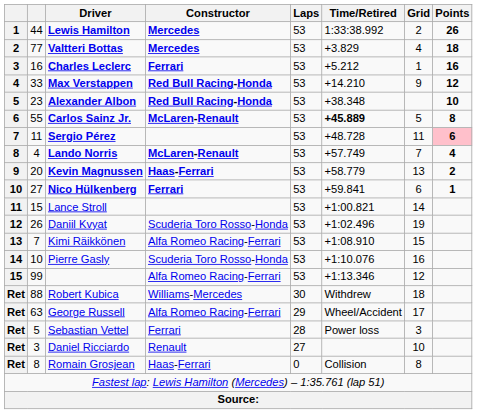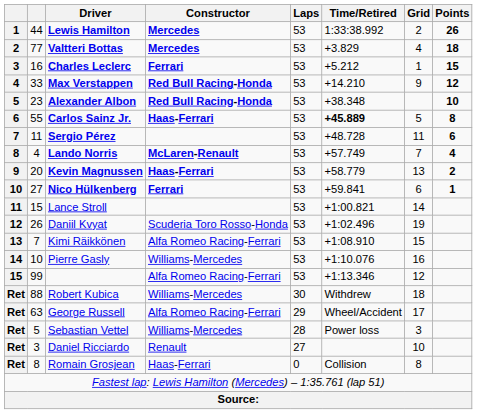 <table class="wikitable sortable" style="font-size: 85%;">
 <tr>
 <th></th>
 <th></th>
 <th>Driver</th>
 <th>Constructor</th>
 <th class="unsortable">Laps</th>
 <th class="unsortable">Time/Retired</th>
 <th>Grid</th>
 <th>Points</th>
 </tr>
 <tr>
 <th>1</th>
 <td align="center">44</td>
 <td data-sort-value="HAM"><strong> <a href='#'>Lewis Hamilton</a></strong></td>
 <td><strong><a href='#'>Mercedes</a></strong></td>
 <td>53</td>
 <td>1:33:38.992</td>
 <td align="center">2</td>
 <td align="center"><strong>26</strong></td>
 </tr>
 <tr>
 <th>2</th>
 <td align="center">77</td>
 <td data-sort-value="BOT"><strong> <a href='#'>Valtteri Bottas</a></strong></td>
 <td><strong><a href='#'>Mercedes</a></strong></td>
 <td>53</td>
 <td>+3.829</td>
 <td align="center">4</td>
 <td align="center"><strong>18</strong></td>
 </tr>
 <tr>
 <th>3</th>
 <td align="center">16</td>
 <td data-sort-value="LEC"><strong> <a href='#'>Charles Leclerc</a></strong></td>
 <td><strong><a href='#'>Ferrari</a></strong></td>
 <td>53</td>
 <td>+5.212</td>
 <td align="center">1</td>
-<td align="center"><strong>16</strong></td>
+<td align="center"><strong>15</strong></td>
 </tr>
 <tr>
 <th>4</th>
 <td align="center">33</td>
 <td data-sort-value="VER"><strong> <a href='#'>Max Verstappen</a></strong></td>
 <td><strong><a href='#'>Red Bull Racing</a>-<a href='#'>Honda</a></strong></td>
 <td>53</td>
 <td>+14.210</td>
 <td align="center">9</td>
 <td align="center"><strong>12</strong></td>
 </tr>
 <tr>
 <th>5</th>
 <td align="center">23</td>
 <td data-sort-value="ALB"><strong> <a href='#'>Alexander Albon</a></strong></td>
 <td><strong><a href='#'>Red Bull Racing</a>-<a href='#'>Honda</a></strong></td>
 <td>53</td>
 <td>+38.348</td>
 <td align="center"></td>
 <td align="center"><strong>10</strong></td>
 </tr>
 <tr>
 <th>6</th>
 <td align="center">55</td>
 <td data-sort-value="SAI"><strong> <a href='#'>Carlos Sainz Jr.</a></strong></td>
-<td><strong><a href='#'>McLaren</a>-<a href='#'>Renault</a></strong></td>
+<td><strong><a href='#'>Haas</a>-<a href='#'>Ferrari</a></strong></td>
 <td>53</td>
 <td><strong>+45.889</strong></td>
 <td align="center">5</td>
 <td align="center"><strong>8</strong></td>
 </tr>
 <tr>
 <th>7</th>
 <td align="center">11</td>
 <td data-sort-value="PER"><strong> <a href='#'>Sergio Pérez</a></strong></td>
 <td><strong></strong></td>
 <td>53</td>
 <td>+48.728</td>
 <td align="center">11</td>
-<td align="center" style="background: pink;"><strong>6</strong></td>
+<td align="center"><strong>6</strong></td>
 </tr>
 <tr>
 <th>8</th>
 <td align="center">4</td>
 <td data-sort-value="NOR"><strong> <a href='#'>Lando Norris</a></strong></td>
 <td><strong><a href='#'>McLaren</a>-<a href='#'>Renault</a></strong></td>
 <td>53</td>
 <td>+57.749</td>
 <td align="center">7</td>
 <td align="center"><strong>4</strong></td>
 </tr>
 <tr>
 <th>9</th>
 <td align="center">20</td>
 <td data-sort-value="MAG"><strong> <a href='#'>Kevin Magnussen</a></strong></td>
 <td><strong><a href='#'>Haas</a>-<a href='#'>Ferrari</a></strong></td>
 <td>53</td>
 <td>+58.779</td>
 <td align="center">13</td>
 <td align="center"><strong>2</strong></td>
 </tr>
 <tr>
 <th>10</th>
 <td align="center">27</td>
 <td data-sort-value="HUL"><strong> <a href='#'>Nico Hülkenberg</a></strong></td>
 <td><strong><a href='#'>Ferrari</a></strong></td>
 <td>53</td>
 <td>+59.841</td>
 <td align="center">6</td>
 <td align="center"><strong>1</strong></td>
 </tr>
 <tr>
 <th>11</th>
 <td align="center">15</td>
 <td data-sort-value="STR"> <a href='#'>Lance Stroll</a></td>
 <td></td>
 <td>53</td>
 <td>+1:00.821</td>
 <td align="center">14</td>
 <td></td>
 </tr>
 <tr>
 <th>12</th>
 <td align="center">26</td>
 <td data-sort-value="KVY"> <a href='#'>Daniil Kvyat</a></td>
 <td><a href='#'>Scuderia Toro Rosso</a>-<a href='#'>Honda</a></td>
 <td>53</td>
 <td>+1:02.496</td>
 <td align="center">19</td>
 <td></td>
 </tr>
 <tr>
 <th>13</th>
 <td align="center">7</td>
 <td data-sort-value="RAI"> <a href='#'>Kimi Räikkönen</a></td>
 <td><a href='#'>Alfa Romeo Racing</a>-<a href='#'>Ferrari</a></td>
 <td>53</td>
 <td>+1:08.910</td>
 <td align="center">15</td>
 <td></td>
 </tr>
 <tr>
 <th>14</th>
 <td align="center">10</td>
 <td data-sort-value="GAS"> <a href='#'>Pierre Gasly</a></td>
-<td><a href='#'>Scuderia Toro Rosso</a>-<a href='#'>Honda</a></td>
+<td><a href='#'>Williams</a>-<a href='#'>Mercedes</a></td>
 <td>53</td>
 <td>+1:10.076</td>
 <td align="center">16</td>
 <td></td>
 </tr>
 <tr>
 <th>15</th>
 <td align="center">99</td>
 <td data-sort-value="GIO"></td>
 <td><a href='#'>Alfa Romeo Racing</a>-<a href='#'>Ferrari</a></td>
 <td>53</td>
 <td>+1:13.346</td>
 <td align="center">12</td>
 <td></td>
 </tr>
 <tr>
 <th data-sort-value="16">Ret</th>
 <td align="center">88</td>
 <td data-sort-value="KUB"> <a href='#'>Robert Kubica</a></td>
 <td><a href='#'>Williams</a>-<a href='#'>Mercedes</a></td>
 <td>30</td>
 <td>Withdrew</td>
 <td align="center">18</td>
 <td></td>
 </tr>
 <tr>
 <th data-sort-value="17">Ret</th>
 <td align="center">63</td>
 <td data-sort-value="RUS"> <a href='#'>George Russell</a></td>
 <td><a href='#'>Alfa Romeo Racing</a>-<a href='#'>Ferrari</a></td>
 <td>29</td>
 <td>Wheel/Accident</td>
 <td align="center">17</td>
 <td></td>
 </tr>
 <tr>
 <th data-sort-value="18">Ret</th>
 <td align="center">5</td>
 <td data-sort-value="VET"> <a href='#'>Sebastian Vettel</a></td>
-<td><a href='#'>Ferrari</a></td>
+<td><a href='#'>Williams</a>-<a href='#'>Mercedes</a></td>
 <td>28</td>
 <td>Power loss</td>
 <td align="center">3</td>
 <td></td>
 </tr>
 <tr>
 <th data-sort-value="19">Ret</th>
 <td align="center">3</td>
 <td data-sort-value="RIC"> <a href='#'>Daniel Ricciardo</a></td>
 <td><a href='#'>Renault</a></td>
 <td>27</td>
 <td></td>
 <td align="center">10</td>
 <td></td>
 </tr>
 <tr>
 <th data-sort-value="20">Ret</th>
 <td align="center">8</td>
 <td data-sort-value="GRO"> <a href='#'>Romain Grosjean</a></td>
 <td><a href='#'>Haas</a>-<a href='#'>Ferrari</a></td>
 <td>0</td>
 <td>Collision</td>
 <td align="center">8</td>
 <td></td>
 </tr>
 <tr class="sortbottom">
 <td colspan="8" align="center"><em><a href='#'>Fastest lap</a>:  <a href='#'>Lewis Hamilton</a> (<a href='#'>Mercedes</a>) – 1:35.761 (lap 51)</em></td>
 </tr>
 <tr>
 <th colspan="8">Source:</th>
 </tr>
 </table>
